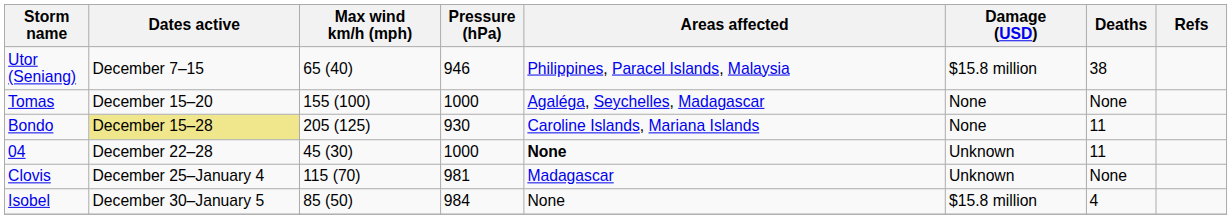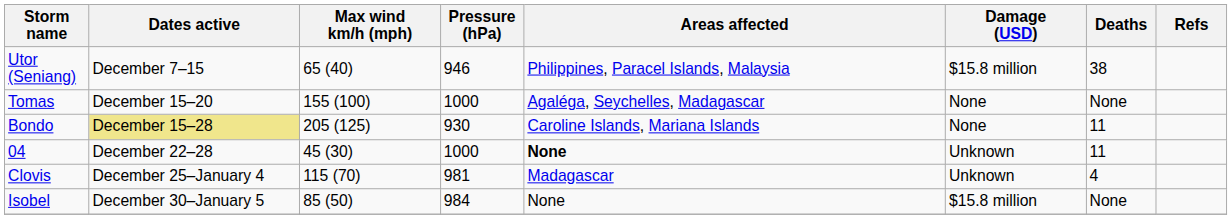 <table class="wikitable sortable">
 <tr>
 <th width="5%">Storm name</th>
 <th width="15%">Dates active</th>
 <th width="10%">Max wind<br>km/h (mph)</th>
 <th width="5%">Pressure<br>(hPa)</th>
 <th width="30%">Areas affected</th>
 <th width="10%">Damage<br>(<a href='#'>USD</a>)</th>
 <th width="5%">Deaths</th>
 <th width="5%">Refs</th>
 </tr>
 <tr>
 <td><a href='#'>Utor (Seniang)</a></td>
 <td>December 7–15</td>
 <td>65 (40)</td>
 <td>946</td>
 <td><a href='#'>Philippines</a>, <a href='#'>Paracel Islands</a>, <a href='#'>Malaysia</a></td>
 <td>$15.8 million</td>
 <td>38</td>
 <td></td>
 </tr>
 <tr>
 <td><a href='#'>Tomas</a></td>
 <td>December 15–20</td>
 <td>155 (100)</td>
 <td>1000</td>
 <td><a href='#'>Agaléga</a>, <a href='#'>Seychelles</a>, <a href='#'>Madagascar</a></td>
 <td>None</td>
 <td>None</td>
 <td></td>
 </tr>
 <tr>
 <td><a href='#'>Bondo</a></td>
 <td style="background: khaki;">December 15–28</td>
 <td>205 (125)</td>
 <td>930</td>
 <td><a href='#'>Caroline Islands</a>, <a href='#'>Mariana Islands</a></td>
 <td>None</td>
 <td>11</td>
 <td></td>
 </tr>
 <tr>
 <td><a href='#'>04</a></td>
 <td>December 22–28</td>
 <td>45 (30)</td>
 <td>1000</td>
 <td><strong>None</strong></td>
 <td>Unknown</td>
 <td>11</td>
 <td></td>
 </tr>
 <tr>
 <td><a href='#'>Clovis</a></td>
 <td>December 25–January 4</td>
 <td>115 (70)</td>
 <td>981</td>
 <td><a href='#'>Madagascar</a></td>
 <td>Unknown</td>
-<td>None</td>
+<td>4</td>
 <td></td>
 </tr>
 <tr>
 <td><a href='#'>Isobel</a></td>
 <td>December 30–January 5</td>
 <td>85 (50)</td>
 <td>984</td>
 <td>None</td>
 <td>$15.8 million</td>
-<td>4</td>
+<td>None</td>
 <td></td>
 </tr>
 <tr>
 </tr>
 </table>
